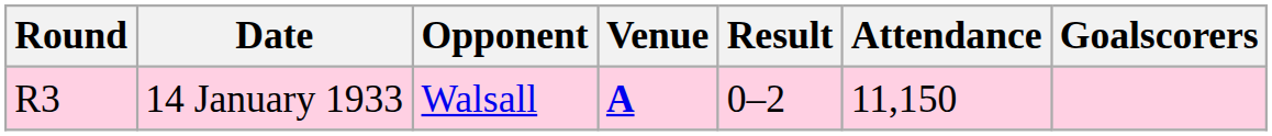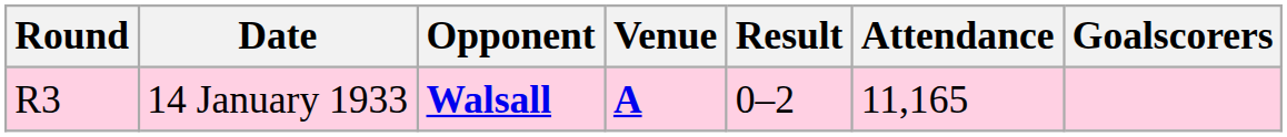 <table class="wikitable">
 <tr>
 <th>Round</th>
 <th>Date</th>
 <th>Opponent</th>
 <th>Venue</th>
 <th>Result</th>
 <th>Attendance</th>
 <th>Goalscorers</th>
 </tr>
 <tr style="background:#ffd0e3;">
 <td>R3</td>
 <td>14 January 1933</td>
-<td><a href='#'>Walsall</a></td>
+<td><strong><a href='#'>Walsall</a></strong></td>
 <td><strong><a href='#'>A</a></strong></td>
 <td>0–2</td>
-<td>11,150</td>
+<td>11,165</td>
 <td></td>
 </tr>
 </table>
